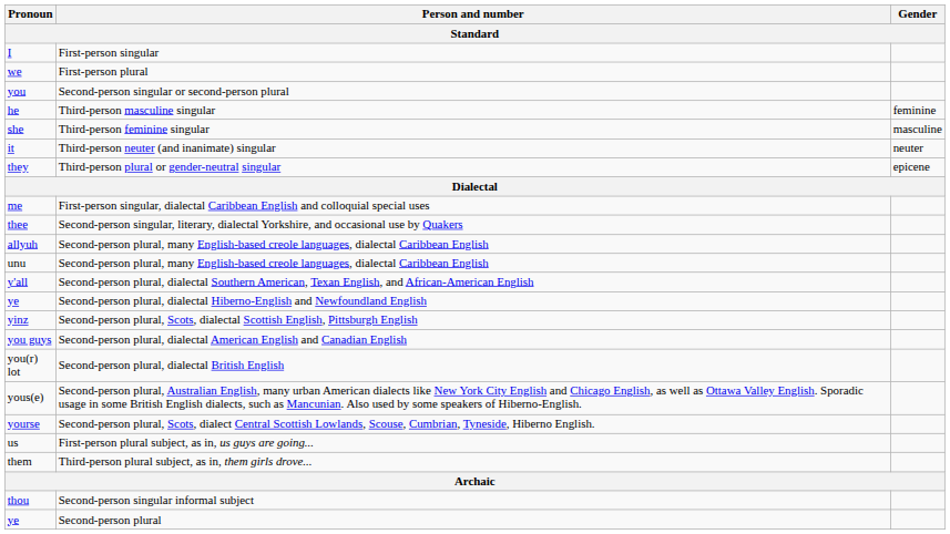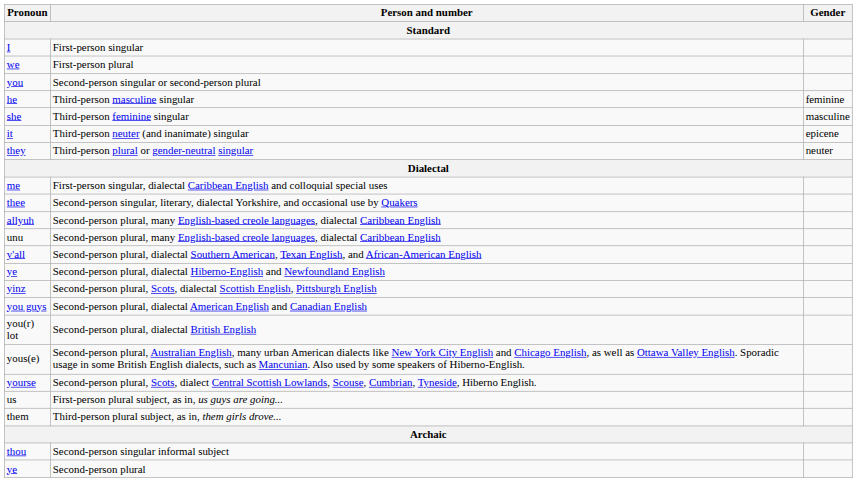 <table class="wikitable">
 <tr>
 <th>Pronoun</th>
 <th>Person and number</th>
 <th>Gender</th>
 </tr>
 <tr>
 <th colspan="3">Standard</th>
 </tr>
 <tr>
 <td><a href='#'>I</a></td>
 <td>First-person singular</td>
 <td></td>
 </tr>
 <tr>
 <td><a href='#'>we</a></td>
 <td>First-person plural</td>
 <td></td>
 </tr>
 <tr>
 <td><a href='#'>you</a></td>
 <td>Second-person singular or second-person plural</td>
 <td></td>
 </tr>
 <tr>
 <td><a href='#'>he</a></td>
 <td>Third-person <a href='#'>masculine</a> singular</td>
 <td>feminine</td>
 </tr>
 <tr>
 <td><a href='#'>she</a></td>
 <td>Third-person <a href='#'>feminine</a> singular</td>
 <td>masculine</td>
 </tr>
 <tr>
 <td><a href='#'>it</a></td>
 <td>Third-person <a href='#'>neuter</a> (and inanimate) singular</td>
-<td>neuter</td>
+<td>epicene</td>
 </tr>
 <tr>
 <td><a href='#'>they</a></td>
 <td>Third-person <a href='#'>plural</a> or <a href='#'>gender-neutral</a> <a href='#'>singular</a></td>
-<td>epicene</td>
+<td>neuter</td>
 </tr>
 <tr>
 <th colspan="3">Dialectal</th>
 </tr>
 <tr>
 <td><a href='#'>me</a></td>
 <td>First-person singular, dialectal <a href='#'>Caribbean English</a> and colloquial special uses</td>
 <td></td>
 </tr>
 <tr>
 <td><a href='#'>thee</a></td>
 <td>Second-person singular, literary, dialectal Yorkshire, and occasional use by <a href='#'>Quakers</a></td>
 <td></td>
 </tr>
 <tr>
 <td><a href='#'>allyuh</a></td>
 <td>Second-person plural, many <a href='#'>English-based creole languages</a>, dialectal <a href='#'>Caribbean English</a></td>
 <td></td>
 </tr>
 <tr>
 <td>unu</td>
 <td>Second-person plural, many <a href='#'>English-based creole languages</a>, dialectal <a href='#'>Caribbean English</a></td>
 <td></td>
 </tr>
 <tr>
 <td><a href='#'>y'all</a></td>
 <td>Second-person plural, dialectal <a href='#'>Southern American</a>, <a href='#'>Texan English</a>, and <a href='#'>African-American English</a></td>
 <td></td>
 </tr>
 <tr>
 <td><a href='#'>ye</a></td>
 <td>Second-person plural, dialectal <a href='#'>Hiberno-English</a> and <a href='#'>Newfoundland English</a></td>
 <td></td>
 </tr>
 <tr>
 <td><a href='#'>yinz</a></td>
 <td>Second-person plural, <a href='#'>Scots</a>, dialectal <a href='#'>Scottish English</a>, <a href='#'>Pittsburgh English</a></td>
 <td></td>
 </tr>
 <tr>
 <td><a href='#'>you guys</a></td>
 <td>Second-person plural, dialectal <a href='#'>American English</a> and <a href='#'>Canadian English</a></td>
 <td></td>
 </tr>
 <tr>
 <td>you(r) lot</td>
 <td>Second-person plural, dialectal <a href='#'>British English</a></td>
 <td></td>
 </tr>
 <tr>
 <td>yous(e)</td>
 <td>Second-person plural, <a href='#'>Australian English</a>, many urban American dialects like <a href='#'>New York City English</a> and <a href='#'>Chicago English</a>, as well as <a href='#'>Ottawa Valley English</a>. Sporadic usage in some British English dialects, such as <a href='#'>Mancunian</a>. Also used by some speakers of Hiberno-English.</td>
 <td></td>
 </tr>
 <tr>
 <td><a href='#'>yourse</a></td>
 <td>Second-person plural, <a href='#'>Scots</a>, dialect <a href='#'>Central Scottish Lowlands</a>, <a href='#'>Scouse</a>, <a href='#'>Cumbrian</a>, <a href='#'>Tyneside</a>, Hiberno English.</td>
 <td></td>
 </tr>
 <tr>
 <td>us</td>
 <td>First-person plural subject, as in, <em>us guys are going...</em></td>
 <td></td>
 </tr>
 <tr>
 <td>them</td>
 <td>Third-person plural subject, as in, <em>them girls drove...</em></td>
 <td></td>
 </tr>
 <tr>
 <th colspan="3">Archaic</th>
 </tr>
 <tr>
 <td><a href='#'>thou</a></td>
 <td>Second-person singular informal subject</td>
 <td></td>
 </tr>
 <tr>
 <td><a href='#'>ye</a></td>
 <td>Second-person plural</td>
 <td></td>
 </tr>
 </table>
